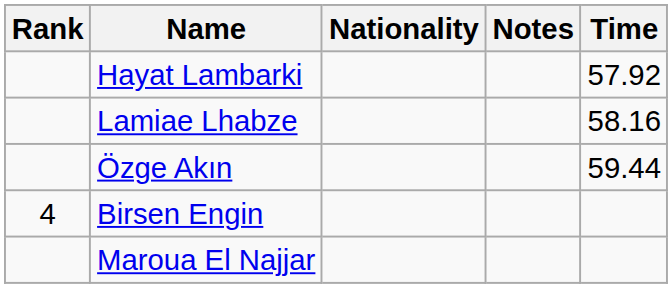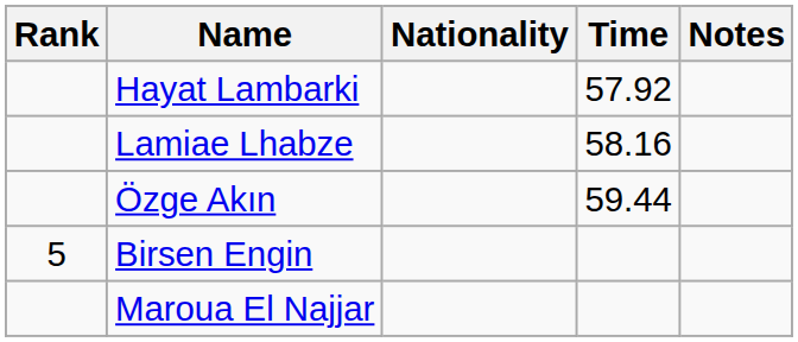 <table class="wikitable sortable" style="text-align:center;font-size:95%">
 <tr>
 <th>Rank</th>
 <th>Name</th>
 <th>Nationality</th>
+<th>Time</th>
 <th>Notes</th>
-<th>Time</th>
 </tr>
 <tr>
 <td></td>
 <td align=left><a href='#'>Hayat Lambarki</a></td>
 <td align=left></td>
+<td>57.92</td>
 <td></td>
-<td>57.92</td>
 </tr>
 <tr>
 <td></td>
 <td align=left><a href='#'>Lamiae Lhabze</a></td>
 <td align=left></td>
+<td>58.16</td>
 <td></td>
-<td>58.16</td>
 </tr>
 <tr>
 <td></td>
 <td align=left><a href='#'>Özge Akın</a></td>
 <td align=left></td>
+<td>59.44</td>
 <td></td>
-<td>59.44</td>
 </tr>
 <tr>
-<td>4</td>
+<td>5</td>
 <td align=left><a href='#'>Birsen Engin</a></td>
 <td align=left></td>
 <td></td>
 <td></td>
 </tr>
 <tr>
 <td></td>
 <td align=left><a href='#'>Maroua El Najjar</a></td>
 <td align=left></td>
 <td></td>
 <td></td>
 </tr>
 </table>
